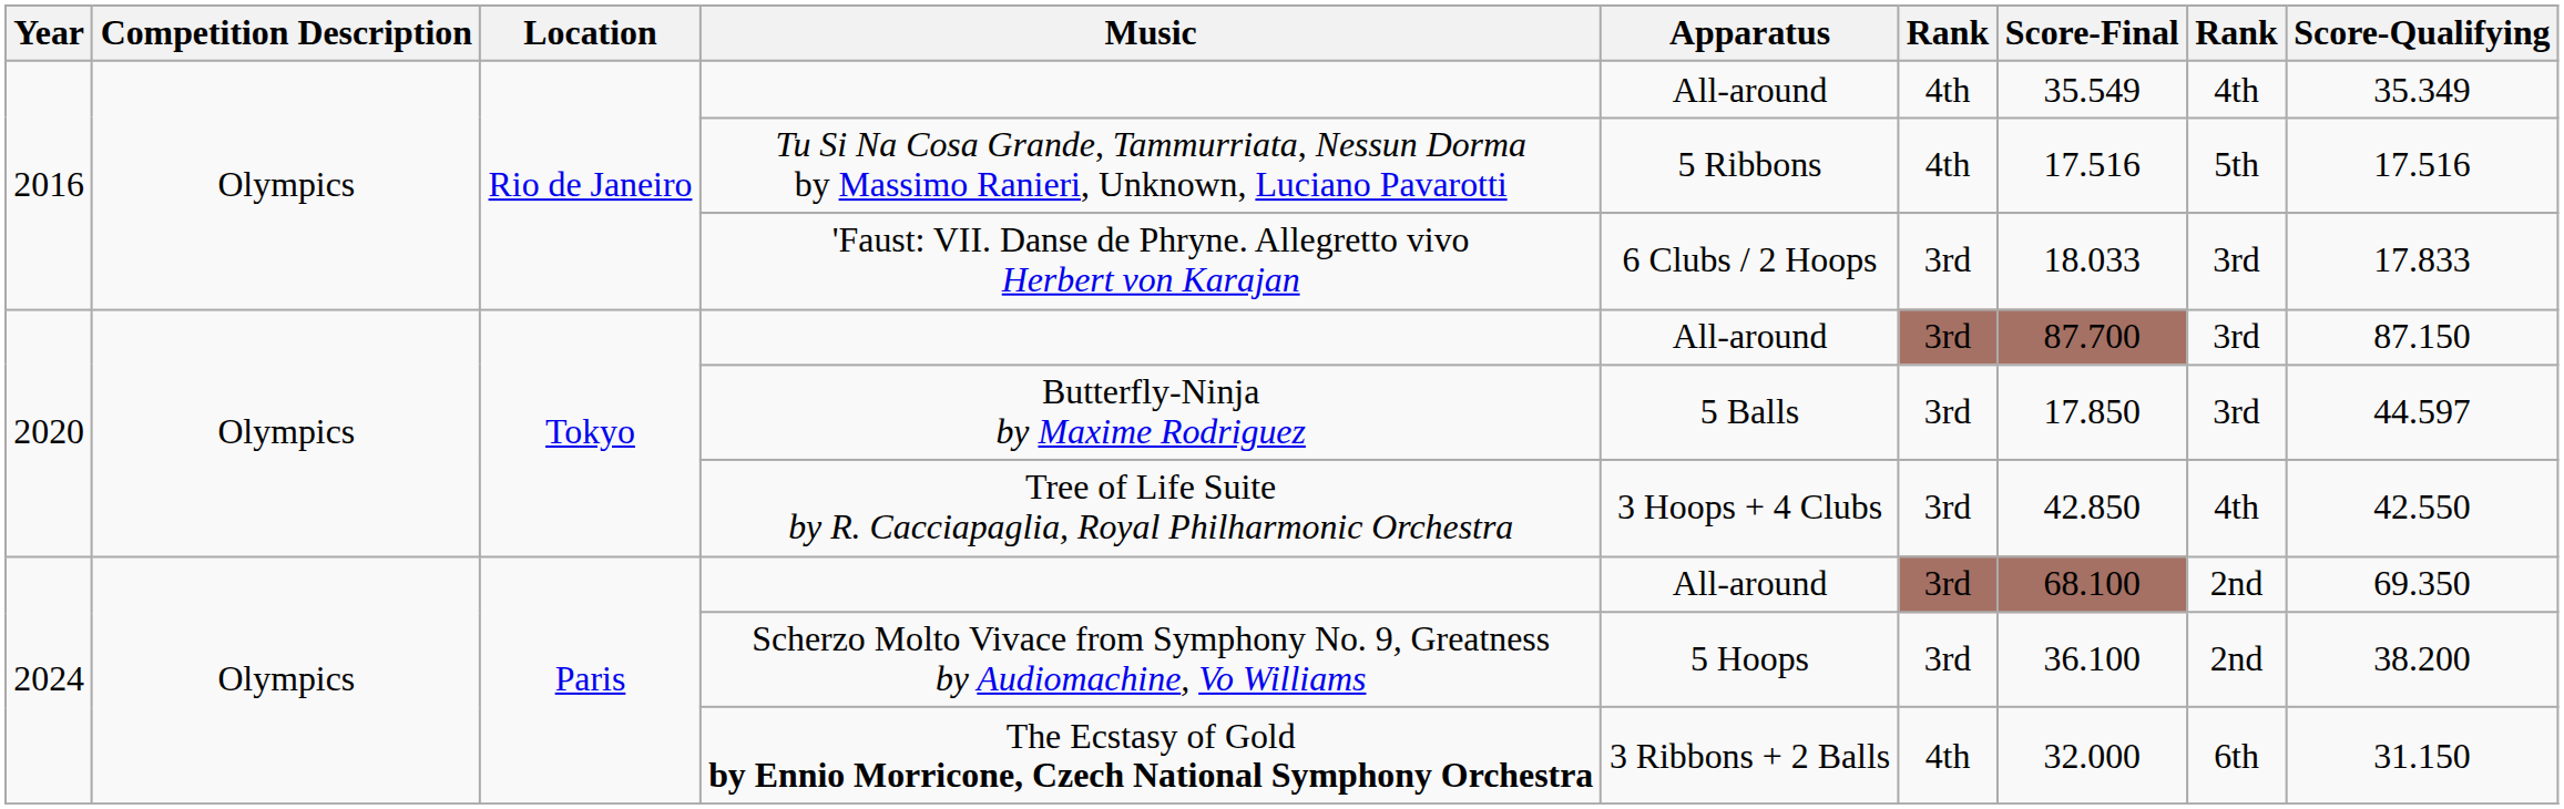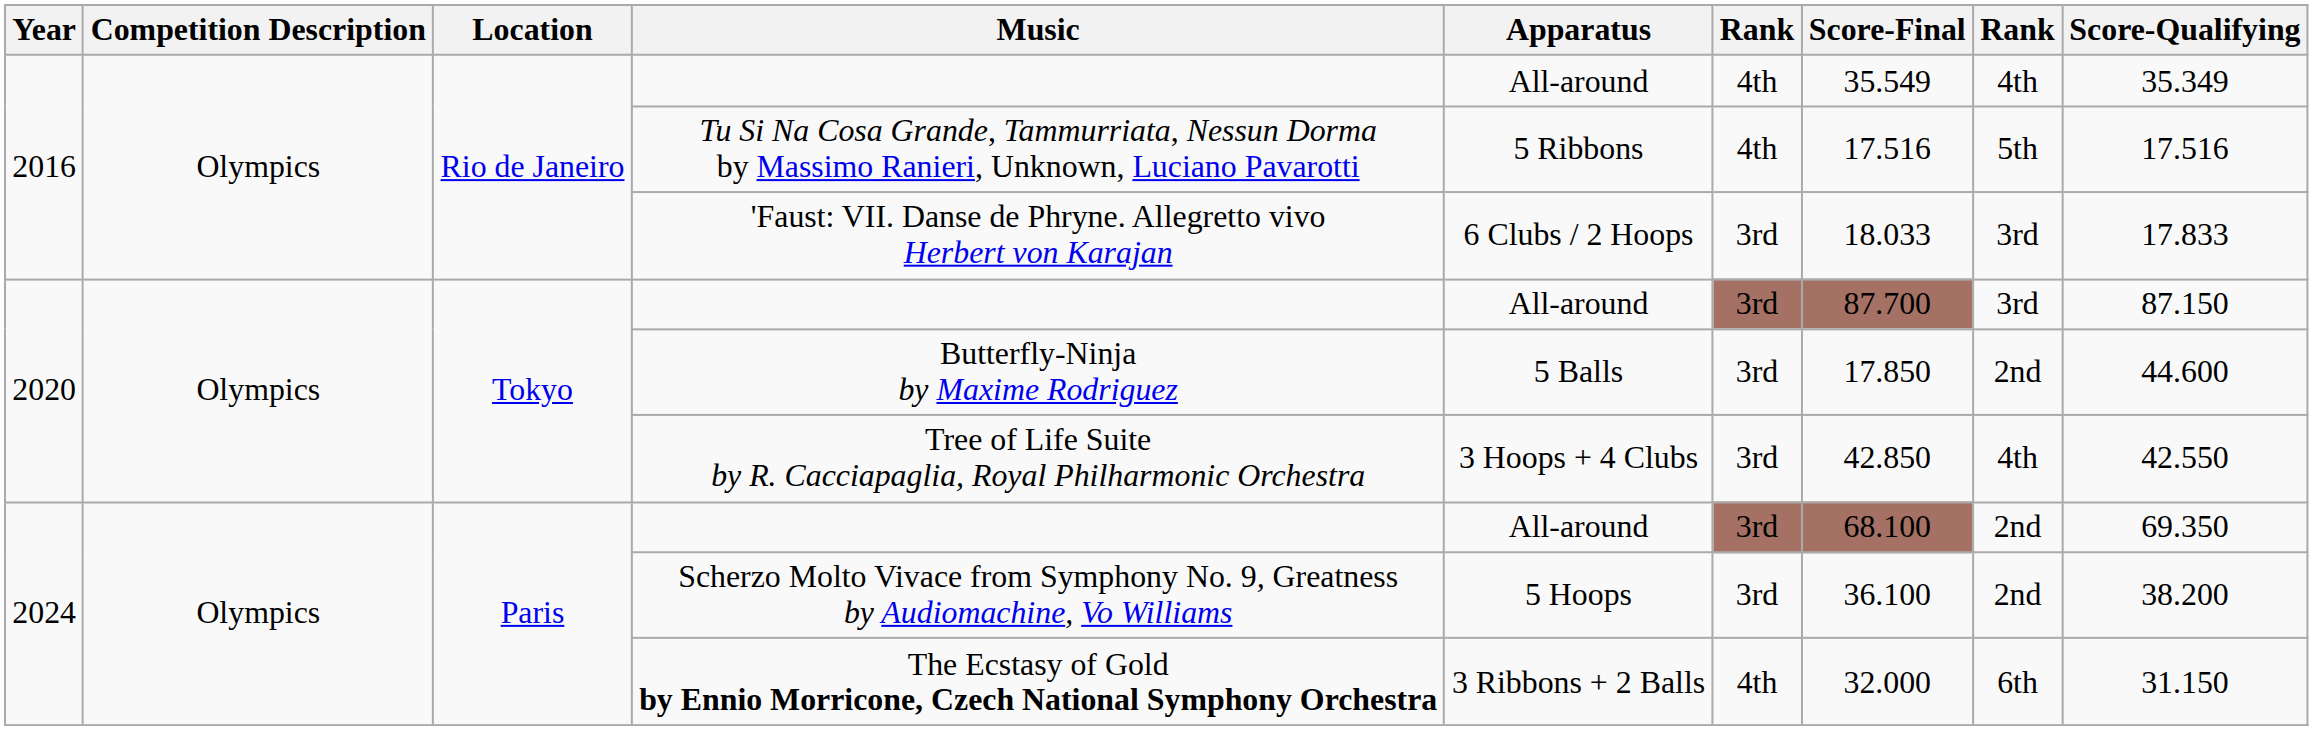 <table class="wikitable" style="text-align:center">
 <tr>
 <th>Year</th>
 <th>Competition Description</th>
 <th>Location</th>
 <th>Music</th>
 <th>Apparatus</th>
 <th>Rank</th>
 <th>Score-Final</th>
 <th>Rank</th>
 <th>Score-Qualifying</th>
 </tr>
 <tr>
 <td rowspan="3">2016</td>
 <td rowspan="3">Olympics</td>
 <td rowspan="3"><a href='#'>Rio de Janeiro</a></td>
 <td></td>
 <td>All-around</td>
 <td>4th</td>
 <td>35.549</td>
 <td>4th</td>
 <td>35.349</td>
 </tr>
 <tr>
 <td><em>Tu Si Na Cosa Grande</em>, <em>Tammurriata</em>, <em>Nessun Dorma </em><br> by <a href='#'>Massimo Ranieri</a>, Unknown, <a href='#'>Luciano Pavarotti</a></td>
 <td>5 Ribbons</td>
 <td>4th</td>
 <td>17.516</td>
 <td>5th</td>
 <td>17.516</td>
 </tr>
 <tr>
 <td>'Faust: VII. Danse de Phryne. Allegretto vivo<em> <br> <a href='#'>Herbert von Karajan</a></td>
 <td>6 Clubs / 2 Hoops</td>
 <td>3rd</td>
 <td>18.033</td>
 <td>3rd</td>
 <td>17.833</td>
 </tr>
 <tr>
 <td rowspan="3">2020</td>
 <td rowspan="3">Olympics</td>
 <td rowspan="3"><a href='#'>Tokyo</a></td>
 <td></td>
 <td>All-around</td>
 <td bgcolor=#A57164>3rd</td>
 <td bgcolor=#A57164>87.700</td>
 <td>3rd</td>
 <td>87.150</td>
 </tr>
 <tr>
 <td></em>Butterfly-Ninja<em> <br> by <a href='#'>Maxime Rodriguez</a></td>
 <td>5 Balls</td>
 <td>3rd</td>
 <td>17.850</td>
-<td>3rd</td>
-<td>44.597</td>
+<td>2nd</td>
+<td>44.600</td>
 </tr>
 <tr>
 <td></em>Tree of Life Suite<em> <br> by R. Cacciapaglia, Royal Philharmonic Orchestra</td>
 <td>3 Hoops + 4 Clubs</td>
 <td>3rd</td>
 <td>42.850</td>
 <td>4th</td>
 <td>42.550</td>
 </tr>
 <tr>
 <td rowspan="3">2024</td>
 <td rowspan="3">Olympics</td>
 <td rowspan="3"><a href='#'>Paris</a></td>
 <td></td>
 <td>All-around</td>
 <td bgcolor=#A57164>3rd</td>
 <td bgcolor=#A57164>68.100</td>
 <td>2nd</td>
 <td>69.350</td>
 </tr>
 <tr>
 <td></em>Scherzo Molto Vivace from Symphony No. 9<em>, </em>Greatness<em> <br> by <a href='#'>Audiomachine</a>, <a href='#'>Vo Williams</a></td>
 <td>5 Hoops</td>
 <td>3rd</td>
 <td>36.100</td>
 <td>2nd</td>
 <td>38.200</td>
 </tr>
 <tr>
 <td></em>The Ecstasy of Gold<strong> <br> by Ennio Morricone, Czech National Symphony Orchestra</td>
 <td>3  Ribbons + 2 Balls</td>
 <td>4th</td>
 <td>32.000</td>
 <td>6th</td>
 <td>31.150</td>
 </tr>
 <tr>
 </tr>
 </table>
